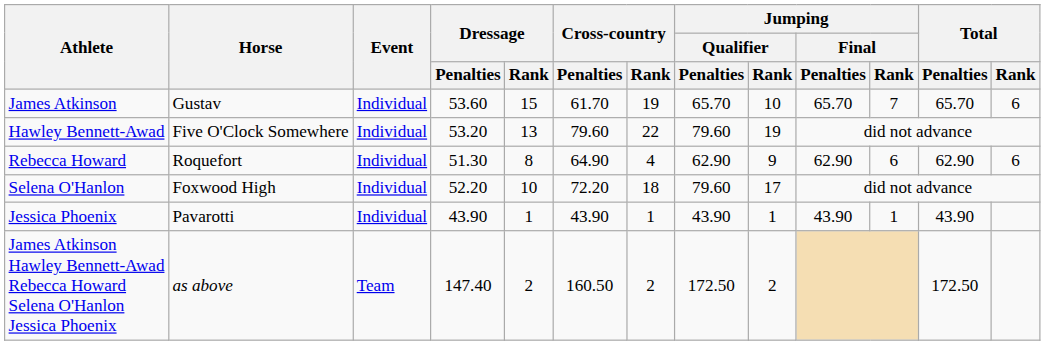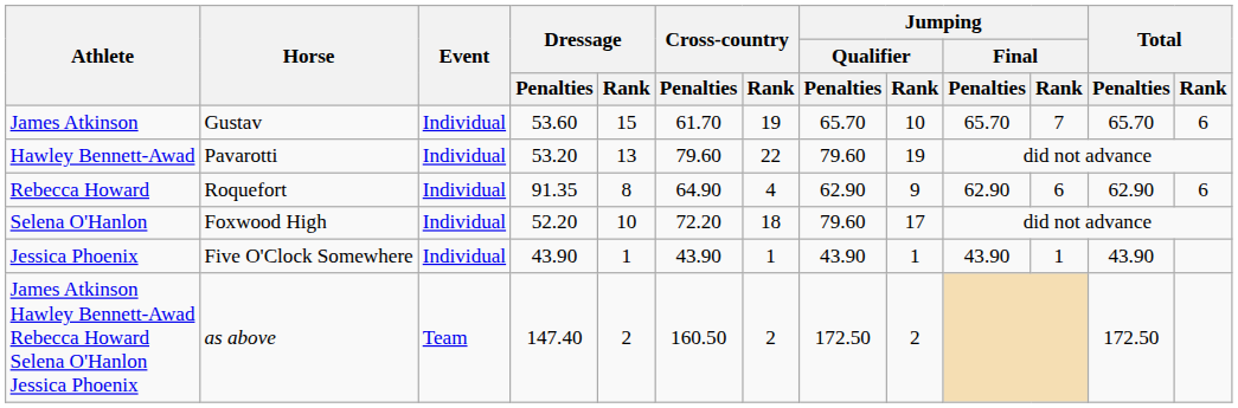 <table class=wikitable style="font-size:90%">
 <tr>
 <th rowspan="3">Athlete</th>
 <th rowspan="3">Horse</th>
 <th rowspan="3">Event</th>
 <th colspan="2" rowspan="2">Dressage</th>
 <th colspan="2" rowspan="2">Cross-country</th>
 <th colspan="4">Jumping</th>
 <th colspan="2" rowspan="2">Total</th>
 </tr>
 <tr>
 <th colspan="2">Qualifier</th>
 <th colspan="2">Final</th>
 </tr>
 <tr>
 <th>Penalties</th>
 <th>Rank</th>
 <th>Penalties</th>
 <th>Rank</th>
 <th>Penalties</th>
 <th>Rank</th>
 <th>Penalties</th>
 <th>Rank</th>
 <th>Penalties</th>
 <th>Rank</th>
 </tr>
 <tr>
 <td><a href='#'>James Atkinson</a></td>
 <td>Gustav</td>
 <td><a href='#'>Individual</a></td>
 <td align=center>53.60</td>
 <td align=center>15</td>
 <td align=center>61.70</td>
 <td align=center>19</td>
 <td align=center>65.70</td>
 <td align=center>10</td>
 <td align=center>65.70</td>
 <td align=center>7</td>
 <td align=center>65.70</td>
 <td align=center>6</td>
 </tr>
 <tr>
 <td><a href='#'>Hawley Bennett-Awad</a></td>
-<td>Five O'Clock Somewhere</td>
+<td>Pavarotti</td>
 <td><a href='#'>Individual</a></td>
 <td align=center>53.20</td>
 <td align=center>13</td>
 <td align=center>79.60</td>
 <td align=center>22</td>
 <td align=center>79.60</td>
 <td align=center>19</td>
 <td align=center colspan="4">did not advance</td>
 </tr>
 <tr>
 <td><a href='#'>Rebecca Howard</a></td>
 <td>Roquefort</td>
 <td><a href='#'>Individual</a></td>
-<td align=center>51.30</td>
+<td align=center>91.35</td>
 <td align=center>8</td>
 <td align=center>64.90</td>
 <td align=center>4</td>
 <td align=center>62.90</td>
 <td align=center>9</td>
 <td align=center>62.90</td>
 <td align=center>6</td>
 <td align=center>62.90</td>
 <td align=center>6</td>
 </tr>
 <tr>
 <td><a href='#'>Selena O'Hanlon</a></td>
 <td>Foxwood High</td>
 <td><a href='#'>Individual</a></td>
 <td align=center>52.20</td>
 <td align=center>10</td>
 <td align=center>72.20</td>
 <td align=center>18</td>
 <td align=center>79.60</td>
 <td align=center>17</td>
 <td align=center colspan="8">did not advance</td>
 </tr>
 <tr>
 <td><a href='#'>Jessica Phoenix</a></td>
-<td>Pavarotti</td>
+<td>Five O'Clock Somewhere</td>
 <td><a href='#'>Individual</a></td>
 <td align=center>43.90</td>
 <td align=center>1</td>
 <td align=center>43.90</td>
 <td align=center>1</td>
 <td align=center>43.90</td>
 <td align=center>1</td>
 <td align=center>43.90</td>
 <td align=center>1</td>
 <td align=center>43.90</td>
 <td align=center></td>
 </tr>
 <tr>
 <td><a href='#'>James Atkinson</a><br><a href='#'>Hawley Bennett-Awad</a><br><a href='#'>Rebecca Howard</a><br><a href='#'>Selena O'Hanlon</a><br><a href='#'>Jessica Phoenix</a></td>
 <td><em>as above</em></td>
 <td><a href='#'>Team</a></td>
 <td align=center>147.40</td>
 <td align=center>2</td>
 <td align=center>160.50</td>
 <td align=center>2</td>
 <td align=center>172.50</td>
 <td align=center>2</td>
 <td colspan="2" bgcolor="wheat"></td>
 <td align=center>172.50</td>
 <td align=center></td>
 </tr>
 </table>
